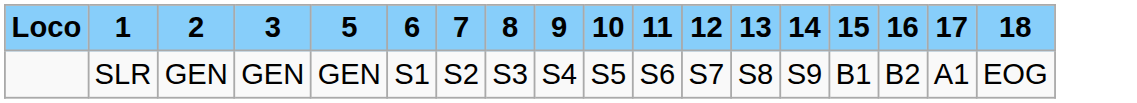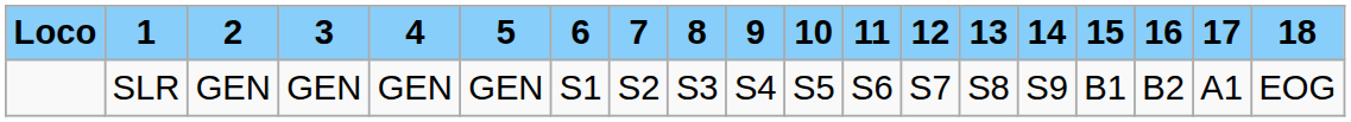 <table class="wikitable plainrowheaders unsortable" style="text-align:center">
 <tr>
 <th scope="col" rowspan="1" style="background:lightskyblue;">Loco</th>
 <th scope="col" rowspan="1" style="background:lightskyblue;">1</th>
 <th scope="col" rowspan="1" style="background:lightskyblue;">2</th>
 <th scope="col" rowspan="1" style="background:lightskyblue;">3</th>
+<th scope="col" rowspan="1" style="background:lightskyblue;">4</th>
 <th scope="col" rowspan="1" style="background:lightskyblue;">5</th>
 <th scope="col" rowspan="1" style="background:lightskyblue;">6</th>
 <th scope="col" rowspan="1" style="background:lightskyblue;">7</th>
 <th scope="col" rowspan="1" style="background:lightskyblue;">8</th>
 <th scope="col" rowspan="1" style="background:lightskyblue;">9</th>
 <th scope="col" rowspan="1" style="background:lightskyblue;">10</th>
 <th scope="col" rowspan="1" style="background:lightskyblue;">11</th>
 <th scope="col" rowspan="1" style="background:lightskyblue;">12</th>
 <th scope="col" rowspan="1" style="background:lightskyblue;">13</th>
 <th scope="col" rowspan="1" style="background:lightskyblue;">14</th>
 <th scope="col" rowspan="1" style="background:lightskyblue;">15</th>
 <th scope="col" rowspan="1" style="background:lightskyblue;">16</th>
 <th scope="col" rowspan="1" style="background:lightskyblue;">17</th>
 <th scope="col" rowspan="1" style="background:lightskyblue;">18</th>
 </tr>
 <tr>
 <td></td>
 <td>SLR</td>
 <td>GEN</td>
 <td>GEN</td>
 <td>GEN</td>
+<td>GEN</td>
 <td>S1</td>
 <td>S2</td>
 <td>S3</td>
 <td>S4</td>
 <td>S5</td>
 <td>S6</td>
 <td>S7</td>
 <td>S8</td>
 <td>S9</td>
 <td>B1</td>
 <td>B2</td>
 <td>A1</td>
 <td>EOG</td>
 </tr>
 </table>
